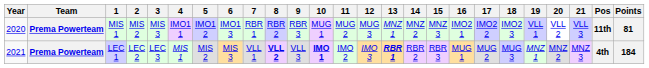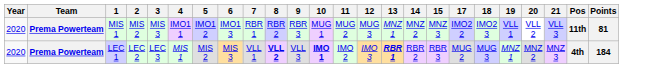 <table class="wikitable" style="text-align:center; font-size:85%">
 <tr>
 <th>Year</th>
 <th>Team</th>
 <th>1</th>
 <th>2</th>
 <th>3</th>
 <th>4</th>
 <th>5</th>
 <th>6</th>
 <th>7</th>
 <th>8</th>
 <th>9</th>
 <th>10</th>
 <th>11</th>
 <th>12</th>
 <th>13</th>
 <th>14</th>
 <th>15</th>
-<th>16</th>
 <th>17</th>
 <th>18</th>
 <th>19</th>
 <th>20</th>
 <th>21</th>
 <th>Pos</th>
 <th>Points</th>
 </tr>
 <tr>
 <td><a href='#'>2020</a></td>
 <th nowrap><a href='#'>Prema Powerteam</a></th>
 <td style="background:#DFFFDF;"><a href='#'>MIS<br>1</a><br></td>
 <td style="background:#DFFFDF;"><a href='#'>MIS<br>2</a><br></td>
 <td style="background:#DFFFDF;"><a href='#'>MIS<br>3</a><br></td>
 <td style="background:#EFCFFF;"><a href='#'>IMO1<br>1</a><br></td>
 <td style="background:#CFCFFF;"><a href='#'>IMO1<br>2</a><br></td>
 <td style="background:#DFFFDF;"><a href='#'>IMO1<br>3</a><br></td>
 <td style="background:#DFFFDF;"><a href='#'>RBR<br>1</a><br></td>
 <td style="background:#CFCFFF;"><a href='#'>RBR<br>2</a><br></td>
 <td style="background:#DFFFDF;"><a href='#'>RBR<br>3</a><br></td>
 <td style="background:#EFCFFF;"><a href='#'>MUG<br>1</a><br></td>
 <td style="background:#DFFFDF;"><a href='#'>MUG<br>2</a><br></td>
 <td style="background:#DFFFDF;"><a href='#'>MUG<br>3</a><br></td>
 <td style="background:#DFFFDF;"><em><a href='#'>MNZ<br>1</a></em><br></td>
 <td style="background:#DFFFDF;"><a href='#'>MNZ<br>2</a><br></td>
 <td style="background:#DFFFDF;"><a href='#'>MNZ<br>3</a><br></td>
-<td style="background:#DFFFDF;"><a href='#'>IMO2<br>1</a><br></td>
 <td style="background:#CFCFFF;"><a href='#'>IMO2<br>2</a><br></td>
 <td style="background:#DFFFDF;"><a href='#'>IMO2<br>3</a><br></td>
 <td style="background:#CFCFFF;"><a href='#'>VLL<br>1</a><br></td>
 <td style="background:#FFFFFF;"><a href='#'>VLL<br>2</a><br></td>
 <td style="background:#CFCFFF;"><a href='#'>VLL<br>3</a><br></td>
 <th>11th</th>
 <th>81</th>
 </tr>
 <tr>
-<td><a href='#'>2021</a></td>
+<td><a href='#'>2020</a></td>
 <th nowrap><a href='#'>Prema Powerteam</a></th>
 <td style="background:#CFCFFF;"><a href='#'>LEC<br>1</a><br></td>
 <td style="background:#DFFFDF;"><a href='#'>LEC<br>2</a><br></td>
 <td style="background:#DFFFDF;"><a href='#'>LEC<br>3</a><br></td>
 <td style="background:#DFFFDF;"><em><a href='#'>MIS<br>1</a></em><br></td>
 <td style="background:#DFDFDF;"><a href='#'>MIS<br>2</a><br></td>
 <td style="background:#FFDF9F;"><a href='#'>MIS<br>3</a><br></td>
 <td style="background:#DFDFDF;"><a href='#'>VLL<br>1</a><br></td>
 <td style="background:#EFCFFF;"><strong><a href='#'>VLL<br>2</a></strong><br></td>
 <td style="background:#DFDFDF;"><a href='#'>VLL<br>3</a><br></td>
 <td style="background:#EFCFFF;"><strong><a href='#'>IMO<br>1</a><br></strong></td>
 <td style="background:#DFFFDF;"><a href='#'>IMO<br>2</a><br></td>
 <td style="background:#FFDF9F;"><em><a href='#'>IMO<br>3</a></em><br></td>
 <td style="background:#FFDF9F;"><strong><em><a href='#'>RBR<br>1</a></em></strong><br></td>
 <td style="background:#EFCFFF;"><a href='#'>RBR<br>2</a><br></td>
 <td style="background:#EFCFFF;"><a href='#'>RBR<br>3</a><br></td>
-<td style="background:#FFDF9F;"><a href='#'>MUG<br>1</a><br></td>
 <td style="background:#DFDFDF;"><a href='#'>MUG<br>2</a><br></td>
 <td style="background:#CFCFFF;"><a href='#'>MUG<br>3</a><br></td>
 <td style="background:#DFFFDF;"><em><a href='#'>MNZ<br>1</a></em><br></td>
 <td style="background:#DFDFDF;"><a href='#'>MNZ<br>2</a><br></td>
 <td style="background:#EFCFFF;"><a href='#'>MNZ<br>3</a><br></td>
 <th>4th</th>
 <th>184</th>
 </tr>
 </table>
